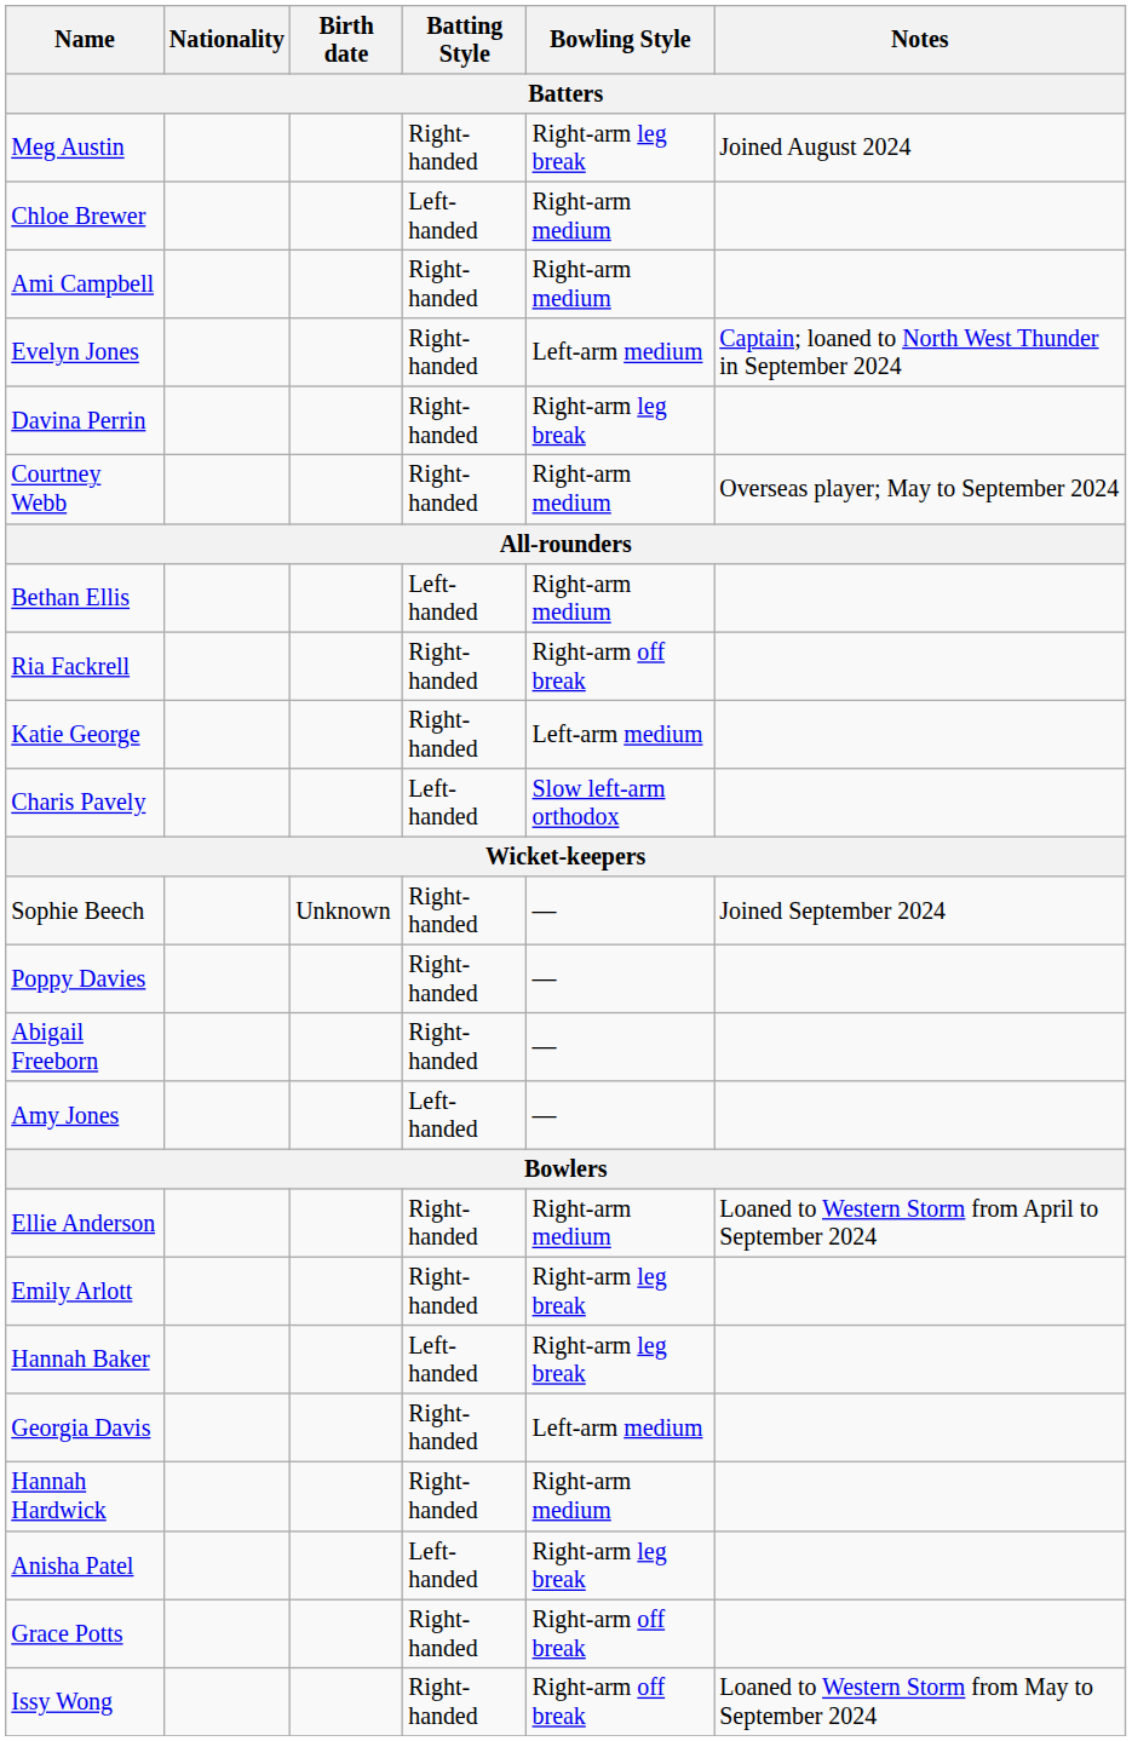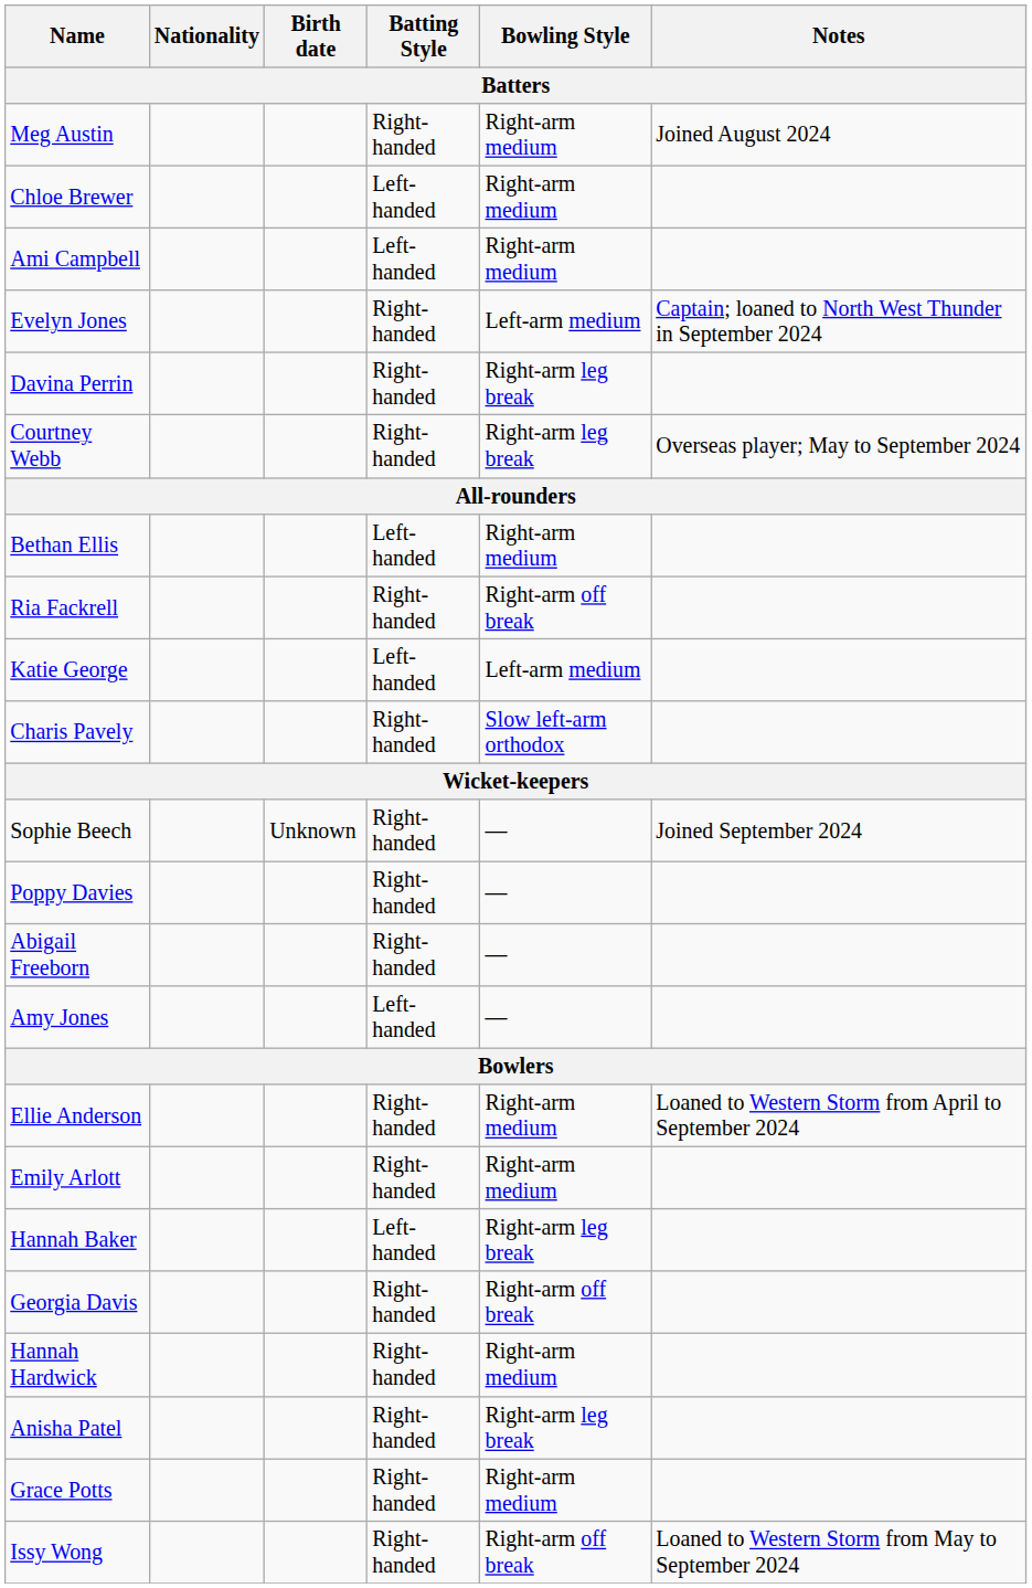 <table class="wikitable"  style="font-size:95%; width:80%;">
 <tr>
 <th>Name</th>
 <th>Nationality</th>
 <th>Birth date</th>
 <th>Batting Style</th>
 <th>Bowling Style</th>
 <th>Notes</th>
 </tr>
 <tr>
 <th colspan="7">Batters</th>
 </tr>
 <tr>
 <td><a href='#'>Meg Austin</a></td>
 <td></td>
 <td></td>
 <td>Right-handed</td>
-<td>Right-arm <a href='#'>leg break</a></td>
+<td>Right-arm <a href='#'>medium</a></td>
 <td>Joined August 2024</td>
 </tr>
 <tr>
 <td><a href='#'>Chloe Brewer</a></td>
 <td></td>
 <td></td>
 <td>Left-handed</td>
 <td>Right-arm <a href='#'>medium</a></td>
 <td></td>
 </tr>
 <tr>
 <td><a href='#'>Ami Campbell</a></td>
 <td></td>
 <td></td>
-<td>Right-handed</td>
+<td>Left-handed</td>
 <td>Right-arm <a href='#'>medium</a></td>
 <td></td>
 </tr>
 <tr>
 <td><a href='#'>Evelyn Jones</a></td>
 <td></td>
 <td></td>
 <td>Right-handed</td>
 <td>Left-arm <a href='#'>medium</a></td>
 <td><a href='#'>Captain</a>; loaned to <a href='#'>North West Thunder</a> in September 2024</td>
 </tr>
 <tr>
 <td><a href='#'>Davina Perrin</a></td>
 <td></td>
 <td></td>
 <td>Right-handed</td>
 <td>Right-arm <a href='#'>leg break</a></td>
 <td></td>
 </tr>
 <tr>
 <td><a href='#'>Courtney Webb</a></td>
 <td></td>
 <td></td>
 <td>Right-handed</td>
-<td>Right-arm <a href='#'>medium</a></td>
+<td>Right-arm <a href='#'>leg break</a></td>
 <td>Overseas player; May to September 2024</td>
 </tr>
 <tr>
 <th colspan="7">All-rounders</th>
 </tr>
 <tr>
 <td><a href='#'>Bethan Ellis</a></td>
 <td></td>
 <td></td>
 <td>Left-handed</td>
 <td>Right-arm <a href='#'>medium</a></td>
 <td></td>
 </tr>
 <tr>
 <td><a href='#'>Ria Fackrell</a></td>
 <td></td>
 <td></td>
 <td>Right-handed</td>
 <td>Right-arm <a href='#'>off break</a></td>
 <td></td>
 </tr>
 <tr>
 <td><a href='#'>Katie George</a></td>
 <td></td>
 <td></td>
-<td>Right-handed</td>
+<td>Left-handed</td>
 <td>Left-arm <a href='#'>medium</a></td>
 <td></td>
 </tr>
 <tr>
 <td><a href='#'>Charis Pavely</a></td>
 <td></td>
 <td></td>
-<td>Left-handed</td>
+<td>Right-handed</td>
 <td><a href='#'>Slow left-arm orthodox</a></td>
 <td></td>
 </tr>
 <tr>
 <th colspan="7">Wicket-keepers</th>
 </tr>
 <tr>
 <td>Sophie Beech</td>
 <td></td>
 <td>Unknown</td>
 <td>Right-handed</td>
 <td>—</td>
 <td>Joined September 2024</td>
 </tr>
 <tr>
 <td><a href='#'>Poppy Davies</a></td>
 <td></td>
 <td></td>
 <td>Right-handed</td>
 <td>—</td>
 <td></td>
 </tr>
 <tr>
 <td><a href='#'>Abigail Freeborn</a></td>
 <td></td>
 <td></td>
 <td>Right-handed</td>
 <td>—</td>
 <td></td>
 </tr>
 <tr>
 <td><a href='#'>Amy Jones</a></td>
 <td></td>
 <td></td>
 <td>Left-handed</td>
 <td>—</td>
 <td></td>
 </tr>
 <tr>
 <th colspan="7">Bowlers</th>
 </tr>
 <tr>
 <td><a href='#'>Ellie Anderson</a></td>
 <td></td>
 <td></td>
 <td>Right-handed</td>
 <td>Right-arm <a href='#'>medium</a></td>
 <td>Loaned to <a href='#'>Western Storm</a> from April to September 2024</td>
 </tr>
 <tr>
 <td><a href='#'>Emily Arlott</a></td>
 <td></td>
 <td></td>
 <td>Right-handed</td>
-<td>Right-arm <a href='#'>leg break</a></td>
+<td>Right-arm <a href='#'>medium</a></td>
 <td></td>
 </tr>
 <tr>
 <td><a href='#'>Hannah Baker</a></td>
 <td></td>
 <td></td>
 <td>Left-handed</td>
 <td>Right-arm <a href='#'>leg break</a></td>
 <td></td>
 </tr>
 <tr>
 <td><a href='#'>Georgia Davis</a></td>
 <td></td>
 <td></td>
 <td>Right-handed</td>
-<td>Left-arm <a href='#'>medium</a></td>
+<td>Right-arm <a href='#'>off break</a></td>
 <td></td>
 </tr>
 <tr>
 <td><a href='#'>Hannah Hardwick</a></td>
 <td></td>
 <td></td>
 <td>Right-handed</td>
 <td>Right-arm <a href='#'>medium</a></td>
 <td></td>
 </tr>
 <tr>
 <td><a href='#'>Anisha Patel</a></td>
 <td></td>
 <td></td>
-<td>Left-handed</td>
+<td>Right-handed</td>
 <td>Right-arm <a href='#'>leg break</a></td>
 <td></td>
 </tr>
 <tr>
 <td><a href='#'>Grace Potts</a></td>
 <td></td>
 <td></td>
 <td>Right-handed</td>
-<td>Right-arm <a href='#'>off break</a></td>
+<td>Right-arm <a href='#'>medium</a></td>
 <td></td>
 </tr>
 <tr>
 <td><a href='#'>Issy Wong</a></td>
 <td></td>
 <td></td>
 <td>Right-handed</td>
 <td>Right-arm <a href='#'>off break</a></td>
 <td>Loaned to <a href='#'>Western Storm</a> from May to September 2024</td>
 </tr>
 </table>
